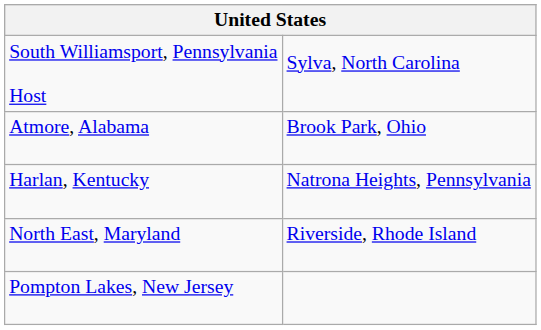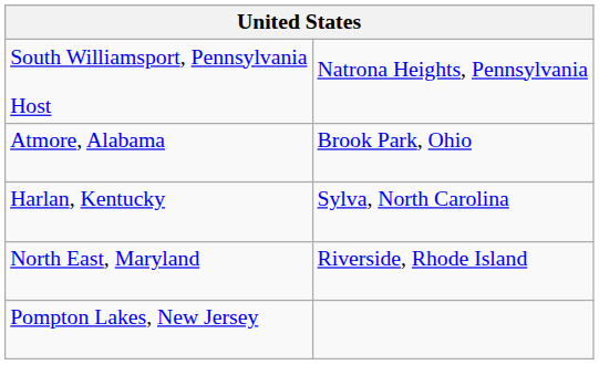 <table class="wikitable">
 <tr style="background:#bebebe;">
 <th colspan=2>United States</th>
 </tr>
 <tr>
 <td> <a href='#'>South Williamsport</a>, <a href='#'>Pennsylvania</a><br><br><a href='#'>Host</a></td>
-<td> <a href='#'>Sylva</a>, <a href='#'>North Carolina</a> <br><br></td>
+<td> <a href='#'>Natrona Heights</a>, <a href='#'>Pennsylvania</a><br><br></td>
 </tr>
 <tr>
 <td> <a href='#'>Atmore</a>, <a href='#'>Alabama</a><br><br></td>
 <td> <a href='#'>Brook Park</a>, <a href='#'>Ohio</a><br><br></td>
 </tr>
 <tr>
 <td> <a href='#'>Harlan</a>, <a href='#'>Kentucky</a><br><br></td>
-<td> <a href='#'>Natrona Heights</a>, <a href='#'>Pennsylvania</a><br><br></td>
+<td> <a href='#'>Sylva</a>, <a href='#'>North Carolina</a> <br><br></td>
 </tr>
 <tr>
 <td> <a href='#'>North East</a>, <a href='#'>Maryland</a><br><br></td>
 <td> <a href='#'>Riverside</a>, <a href='#'>Rhode Island</a><br><br></td>
 </tr>
 <tr>
 <td> <a href='#'>Pompton Lakes</a>, <a href='#'>New Jersey</a><br><br></td>
 <td></td>
 </tr>
 </table>
